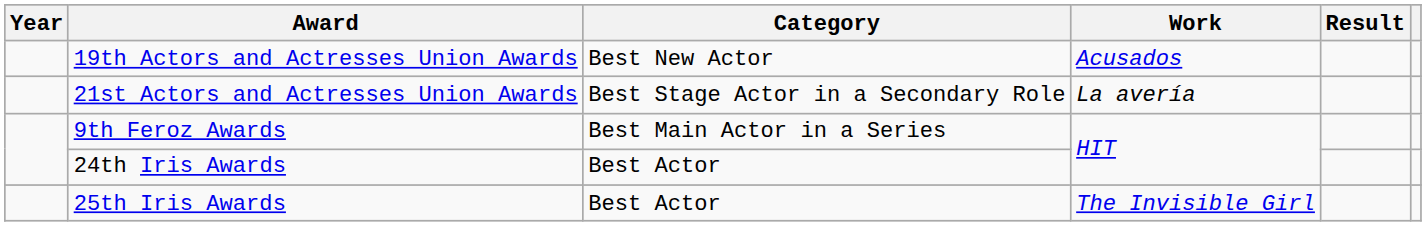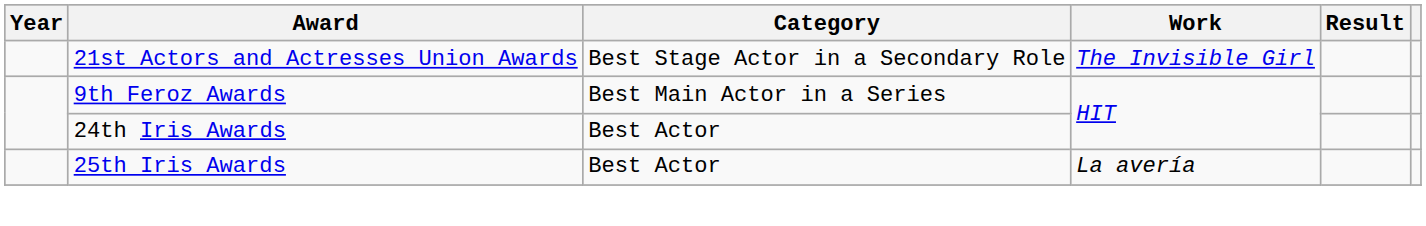 <table class="wikitable sortable">
 <tr>
 <th>Year</th>
 <th>Award</th>
 <th>Category</th>
 <th>Work</th>
 <th>Result</th>
 <th class = "unsortable"></th>
 </tr>
 <tr>
 <td></td>
-<td><a href='#'>19th Actors and Actresses Union Awards</a></td>
-<td>Best New Actor</td>
-<td><em><a href='#'>Acusados</a></em></td>
-<td></td>
-<td></td>
-</tr>
-<tr>
-<td></td>
 <td><a href='#'>21st Actors and Actresses Union Awards</a></td>
 <td>Best Stage Actor in a Secondary Role</td>
-<td><em>La avería</em></td>
+<td><em><a href='#'>The Invisible Girl</a></em></td>
 <td></td>
 <td></td>
 </tr>
 <tr>
 <td rowspan = "2"></td>
 <td><a href='#'>9th Feroz Awards</a></td>
 <td>Best Main Actor in a Series</td>
 <td rowspan = "2"><em><a href='#'>HIT</a></em></td>
 <td></td>
 <td></td>
 </tr>
 <tr>
 <td>24th <a href='#'>Iris Awards</a></td>
 <td>Best Actor</td>
 <td></td>
 <td></td>
 </tr>
 <tr>
 <td></td>
 <td><a href='#'>25th Iris Awards</a></td>
 <td>Best Actor</td>
-<td><em><a href='#'>The Invisible Girl</a></em></td>
+<td><em>La avería</em></td>
 <td></td>
 <td></td>
 </tr>
 </table>
